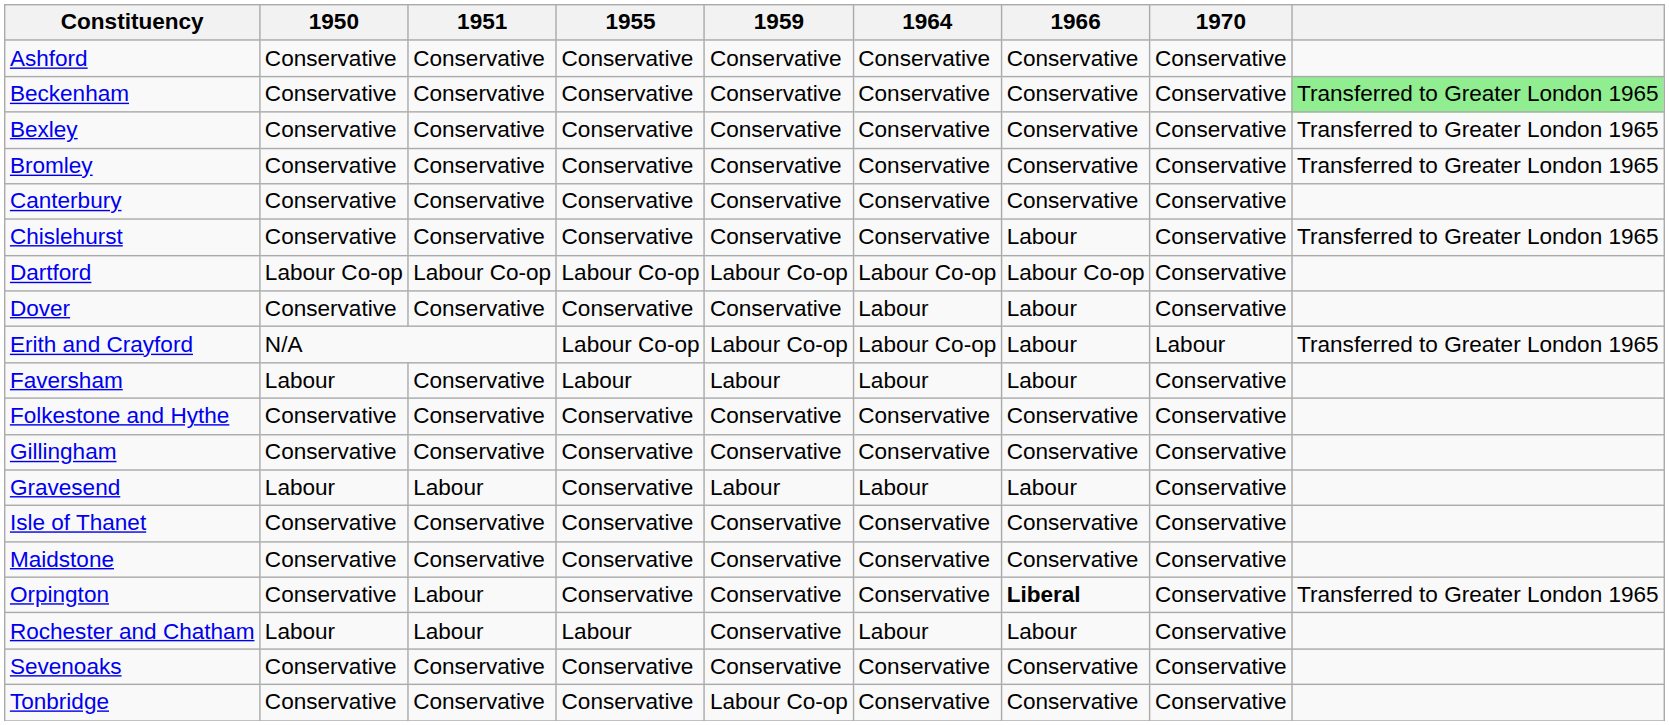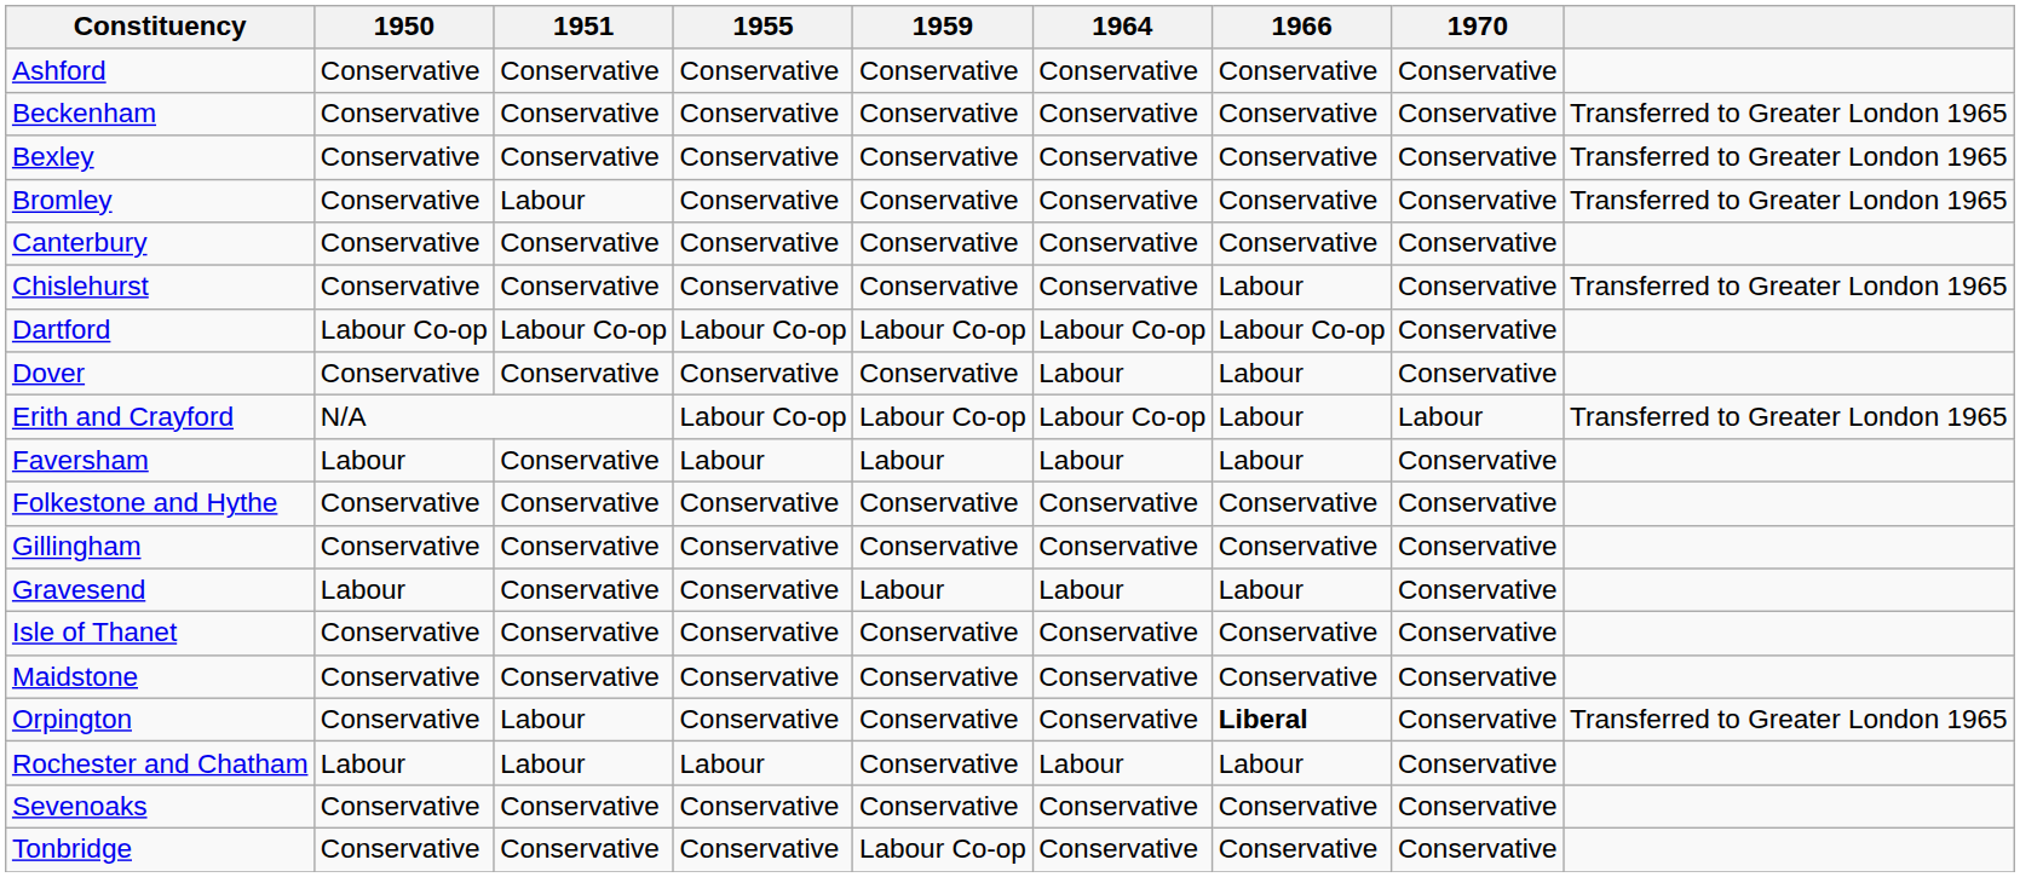 <table class="wikitable sortable">
 <tr>
 <th>Constituency</th>
 <th>1950</th>
 <th>1951</th>
 <th>1955</th>
 <th>1959</th>
 <th>1964</th>
 <th>1966</th>
 <th>1970</th>
 <th></th>
 </tr>
 <tr>
 <td><a href='#'>Ashford</a></td>
 <td bgcolor=>Conservative</td>
 <td bgcolor=>Conservative</td>
 <td bgcolor=>Conservative</td>
 <td bgcolor=>Conservative</td>
 <td bgcolor=>Conservative</td>
 <td bgcolor=>Conservative</td>
 <td bgcolor=>Conservative</td>
 <td></td>
 </tr>
 <tr>
 <td><a href='#'>Beckenham</a></td>
 <td bgcolor=>Conservative</td>
 <td bgcolor=>Conservative</td>
 <td bgcolor=>Conservative</td>
 <td bgcolor=>Conservative</td>
 <td bgcolor=>Conservative</td>
 <td bgcolor=>Conservative</td>
 <td bgcolor=>Conservative</td>
-<td style="background: lightgreen;">Transferred to Greater London 1965</td>
+<td>Transferred to Greater London 1965</td>
 </tr>
 <tr>
 <td><a href='#'>Bexley</a></td>
 <td bgcolor=>Conservative</td>
 <td bgcolor=>Conservative</td>
 <td bgcolor=>Conservative</td>
 <td bgcolor=>Conservative</td>
 <td bgcolor=>Conservative</td>
 <td bgcolor=>Conservative</td>
 <td bgcolor=>Conservative</td>
 <td>Transferred to Greater London 1965</td>
 </tr>
 <tr>
 <td><a href='#'>Bromley</a></td>
 <td bgcolor=>Conservative</td>
-<td bgcolor=>Conservative</td>
+<td bgcolor=>Labour</td>
 <td bgcolor=>Conservative</td>
 <td bgcolor=>Conservative</td>
 <td bgcolor=>Conservative</td>
 <td bgcolor=>Conservative</td>
 <td bgcolor=>Conservative</td>
 <td>Transferred to Greater London 1965</td>
 </tr>
 <tr>
 <td><a href='#'>Canterbury</a></td>
 <td bgcolor=>Conservative</td>
 <td bgcolor=>Conservative</td>
 <td bgcolor=>Conservative</td>
 <td bgcolor=>Conservative</td>
 <td bgcolor=>Conservative</td>
 <td bgcolor=>Conservative</td>
 <td bgcolor=>Conservative</td>
 <td></td>
 </tr>
 <tr>
 <td><a href='#'>Chislehurst</a></td>
 <td bgcolor=>Conservative</td>
 <td bgcolor=>Conservative</td>
 <td bgcolor=>Conservative</td>
 <td bgcolor=>Conservative</td>
 <td bgcolor=>Conservative</td>
 <td bgcolor=>Labour</td>
 <td bgcolor=>Conservative</td>
 <td>Transferred to Greater London 1965</td>
 </tr>
 <tr>
 <td><a href='#'>Dartford</a></td>
 <td bgcolor=>Labour Co-op</td>
 <td bgcolor=>Labour Co-op</td>
 <td bgcolor=>Labour Co-op</td>
 <td bgcolor=>Labour Co-op</td>
 <td bgcolor=>Labour Co-op</td>
 <td bgcolor=>Labour Co-op</td>
 <td bgcolor=>Conservative</td>
 <td></td>
 </tr>
 <tr>
 <td><a href='#'>Dover</a></td>
 <td bgcolor=>Conservative</td>
 <td bgcolor=>Conservative</td>
 <td bgcolor=>Conservative</td>
 <td bgcolor=>Conservative</td>
 <td bgcolor=>Labour</td>
 <td bgcolor=>Labour</td>
 <td bgcolor=>Conservative</td>
 <td></td>
 </tr>
 <tr>
 <td><a href='#'>Erith and Crayford</a></td>
 <td colspan="2">N/A</td>
 <td bgcolor=>Labour Co-op</td>
 <td bgcolor=>Labour Co-op</td>
 <td bgcolor=>Labour Co-op</td>
 <td bgcolor=>Labour</td>
 <td bgcolor=>Labour</td>
 <td>Transferred to Greater London 1965</td>
 </tr>
 <tr>
 <td><a href='#'>Faversham</a></td>
 <td bgcolor=>Labour</td>
 <td bgcolor=>Conservative</td>
 <td bgcolor=>Labour</td>
 <td bgcolor=>Labour</td>
 <td bgcolor=>Labour</td>
 <td bgcolor=>Labour</td>
 <td bgcolor=>Conservative</td>
 <td></td>
 </tr>
 <tr>
 <td><a href='#'>Folkestone and Hythe</a></td>
 <td bgcolor=>Conservative</td>
 <td bgcolor=>Conservative</td>
 <td bgcolor=>Conservative</td>
 <td bgcolor=>Conservative</td>
 <td bgcolor=>Conservative</td>
 <td bgcolor=>Conservative</td>
 <td bgcolor=>Conservative</td>
 <td></td>
 </tr>
 <tr>
 <td><a href='#'>Gillingham</a></td>
 <td bgcolor=>Conservative</td>
 <td bgcolor=>Conservative</td>
 <td bgcolor=>Conservative</td>
 <td bgcolor=>Conservative</td>
 <td bgcolor=>Conservative</td>
 <td bgcolor=>Conservative</td>
 <td bgcolor=>Conservative</td>
 <td></td>
 </tr>
 <tr>
 <td><a href='#'>Gravesend</a></td>
 <td bgcolor=>Labour</td>
-<td bgcolor=>Labour</td>
+<td bgcolor=>Conservative</td>
 <td bgcolor=>Conservative</td>
 <td bgcolor=>Labour</td>
 <td bgcolor=>Labour</td>
 <td bgcolor=>Labour</td>
 <td bgcolor=>Conservative</td>
 <td></td>
 </tr>
 <tr>
 <td><a href='#'>Isle of Thanet</a></td>
 <td bgcolor=>Conservative</td>
 <td bgcolor=>Conservative</td>
 <td bgcolor=>Conservative</td>
 <td bgcolor=>Conservative</td>
 <td bgcolor=>Conservative</td>
 <td bgcolor=>Conservative</td>
 <td bgcolor=>Conservative</td>
 <td></td>
 </tr>
 <tr>
 <td><a href='#'>Maidstone</a></td>
 <td bgcolor=>Conservative</td>
 <td bgcolor=>Conservative</td>
 <td bgcolor=>Conservative</td>
 <td bgcolor=>Conservative</td>
 <td bgcolor=>Conservative</td>
 <td bgcolor=>Conservative</td>
 <td bgcolor=>Conservative</td>
 <td></td>
 </tr>
 <tr>
 <td><a href='#'>Orpington</a></td>
 <td bgcolor=>Conservative</td>
 <td bgcolor=>Labour</td>
 <td bgcolor=>Conservative</td>
 <td bgcolor=>Conservative</td>
 <td bgcolor=>Conservative</td>
 <td bgcolor=><strong>Liberal</strong></td>
 <td bgcolor=>Conservative</td>
 <td>Transferred to Greater London 1965</td>
 </tr>
 <tr>
 <td><a href='#'>Rochester and Chatham</a></td>
 <td bgcolor=>Labour</td>
 <td bgcolor=>Labour</td>
 <td bgcolor=>Labour</td>
 <td bgcolor=>Conservative</td>
 <td bgcolor=>Labour</td>
 <td bgcolor=>Labour</td>
 <td bgcolor=>Conservative</td>
 <td></td>
 </tr>
 <tr>
 <td><a href='#'>Sevenoaks</a></td>
 <td bgcolor=>Conservative</td>
 <td bgcolor=>Conservative</td>
 <td bgcolor=>Conservative</td>
 <td bgcolor=>Conservative</td>
 <td bgcolor=>Conservative</td>
 <td bgcolor=>Conservative</td>
 <td bgcolor=>Conservative</td>
 <td></td>
 </tr>
 <tr>
 <td><a href='#'>Tonbridge</a></td>
 <td bgcolor=>Conservative</td>
 <td bgcolor=>Conservative</td>
 <td bgcolor=>Conservative</td>
 <td bgcolor=>Labour Co-op</td>
 <td bgcolor=>Conservative</td>
 <td bgcolor=>Conservative</td>
 <td bgcolor=>Conservative</td>
 <td></td>
 </tr>
 </table>
